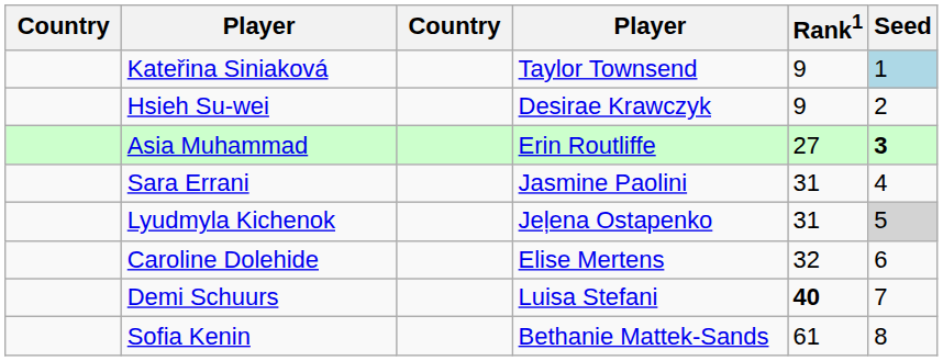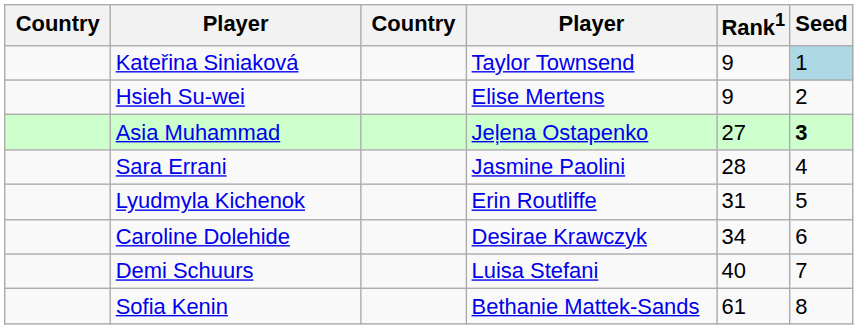 <table class="sortable wikitable">
 <tr>
 <th width="70">Country</th>
 <th width="175">Player</th>
 <th width="70">Country</th>
 <th width="175">Player</th>
 <th>Rank<sup>1</sup></th>
 <th>Seed</th>
 </tr>
 <tr>
 <td></td>
 <td><a href='#'>Kateřina Siniaková</a></td>
 <td></td>
 <td><a href='#'>Taylor Townsend</a></td>
 <td>9</td>
 <td style="background: lightblue;">1</td>
 </tr>
 <tr>
 <td></td>
 <td><a href='#'>Hsieh Su-wei</a></td>
 <td></td>
-<td><a href='#'>Desirae Krawczyk</a></td>
+<td><a href='#'>Elise Mertens</a></td>
 <td>9</td>
 <td>2</td>
 </tr>
 <tr bgcolor=#cfc>
 <td></td>
 <td><a href='#'>Asia Muhammad</a></td>
 <td></td>
-<td><a href='#'>Erin Routliffe</a></td>
+<td><a href='#'>Jeļena Ostapenko</a></td>
 <td>27</td>
 <td><strong>3</strong></td>
 </tr>
 <tr>
 <td></td>
 <td><a href='#'>Sara Errani</a></td>
 <td></td>
 <td><a href='#'>Jasmine Paolini</a></td>
-<td>31</td>
+<td>28</td>
 <td>4</td>
 </tr>
 <tr>
 <td></td>
 <td><a href='#'>Lyudmyla Kichenok</a></td>
 <td></td>
-<td><a href='#'>Jeļena Ostapenko</a></td>
+<td><a href='#'>Erin Routliffe</a></td>
 <td>31</td>
-<td style="background: lightgrey;">5</td>
+<td>5</td>
 </tr>
 <tr>
 <td></td>
 <td><a href='#'>Caroline Dolehide</a></td>
 <td></td>
-<td><a href='#'>Elise Mertens</a></td>
-<td>32</td>
+<td><a href='#'>Desirae Krawczyk</a></td>
+<td>34</td>
 <td>6</td>
 </tr>
 <tr>
 <td></td>
 <td><a href='#'>Demi Schuurs</a></td>
 <td></td>
 <td><a href='#'>Luisa Stefani</a></td>
-<td><strong>40</strong></td>
+<td>40</td>
 <td>7</td>
 </tr>
 <tr>
 <td></td>
 <td><a href='#'>Sofia Kenin</a></td>
 <td></td>
 <td><a href='#'>Bethanie Mattek-Sands</a></td>
 <td>61</td>
 <td>8</td>
 </tr>
 </table>
